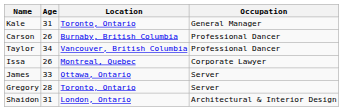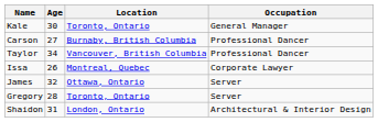 <table class="wikitable">
 <tr>
 <th>Name</th>
 <th>Age</th>
 <th>Location</th>
 <th>Occupation</th>
 </tr>
 <tr>
 <td>Kale</td>
-<td>31</td>
+<td>30</td>
 <td><a href='#'>Toronto, Ontario</a></td>
 <td>General Manager</td>
 </tr>
 <tr>
 <td>Carson</td>
-<td>26</td>
+<td>27</td>
 <td><a href='#'>Burnaby, British Columbia</a></td>
 <td>Professional Dancer</td>
 </tr>
 <tr>
 <td>Taylor</td>
 <td>34</td>
 <td><a href='#'>Vancouver, British Columbia</a></td>
 <td>Professional Dancer</td>
 </tr>
 <tr>
 <td>Issa</td>
 <td>26</td>
 <td><a href='#'>Montreal, Quebec</a></td>
 <td>Corporate Lawyer</td>
 </tr>
 <tr>
 <td>James</td>
-<td>33</td>
+<td>32</td>
 <td><a href='#'>Ottawa, Ontario</a></td>
 <td>Server</td>
 </tr>
 <tr>
 <td>Gregory</td>
 <td>28</td>
 <td><a href='#'>Toronto, Ontario</a></td>
 <td>Server</td>
 </tr>
 <tr>
 <td>Shaidon</td>
 <td>31</td>
 <td><a href='#'>London, Ontario</a></td>
 <td>Architectural & Interior Design</td>
 </tr>
 </table>
